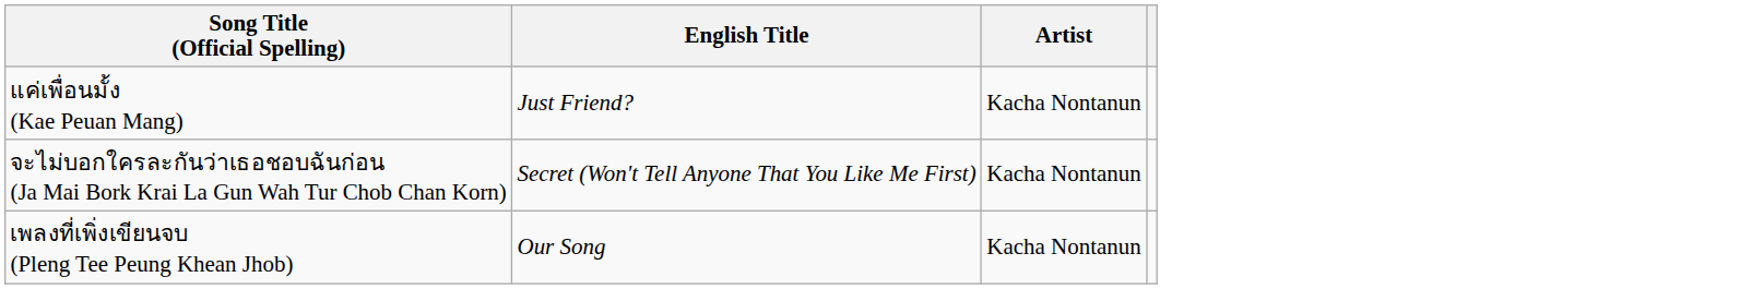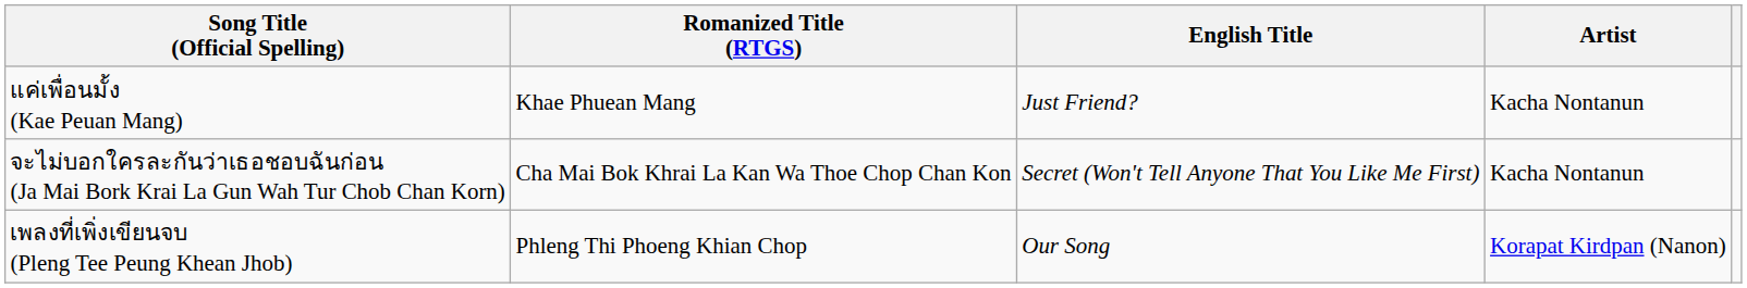 <table class="wikitable">
 <tr>
 <th>Song Title<br>(Official Spelling)</th>
+<th>Romanized Title<br>(<a href='#'>RTGS</a>)</th>
 <th>English Title</th>
 <th>Artist</th>
 <th></th>
 </tr>
 <tr>
 <td>แค่เพื่อนมั้ง<br>(Kae Peuan Mang)</td>
+<td>Khae Phuean Mang</td>
 <td><em>Just Friend?</em></td>
 <td>Kacha Nontanun</td>
 <td style="text-align: center;"></td>
 </tr>
 <tr>
 <td>จะไม่บอกใครละกันว่าเธอชอบฉันก่อน<br>(Ja Mai Bork Krai La Gun Wah Tur Chob Chan Korn)</td>
+<td>Cha Mai Bok Khrai La Kan Wa Thoe Chop Chan Kon</td>
 <td><em>Secret (Won't Tell Anyone That You Like Me First)</em></td>
 <td>Kacha Nontanun</td>
 <td style="text-align: center;"></td>
 </tr>
 <tr>
 <td>เพลงที่เพิ่งเขียนจบ<br>(Pleng Tee Peung Khean Jhob)</td>
+<td>Phleng Thi Phoeng Khian Chop</td>
 <td><em>Our Song</em></td>
-<td>Kacha Nontanun</td>
+<td><a href='#'>Korapat Kirdpan</a> (Nanon)</td>
 <td style="text-align: center;"></td>
 </tr>
 </table>
